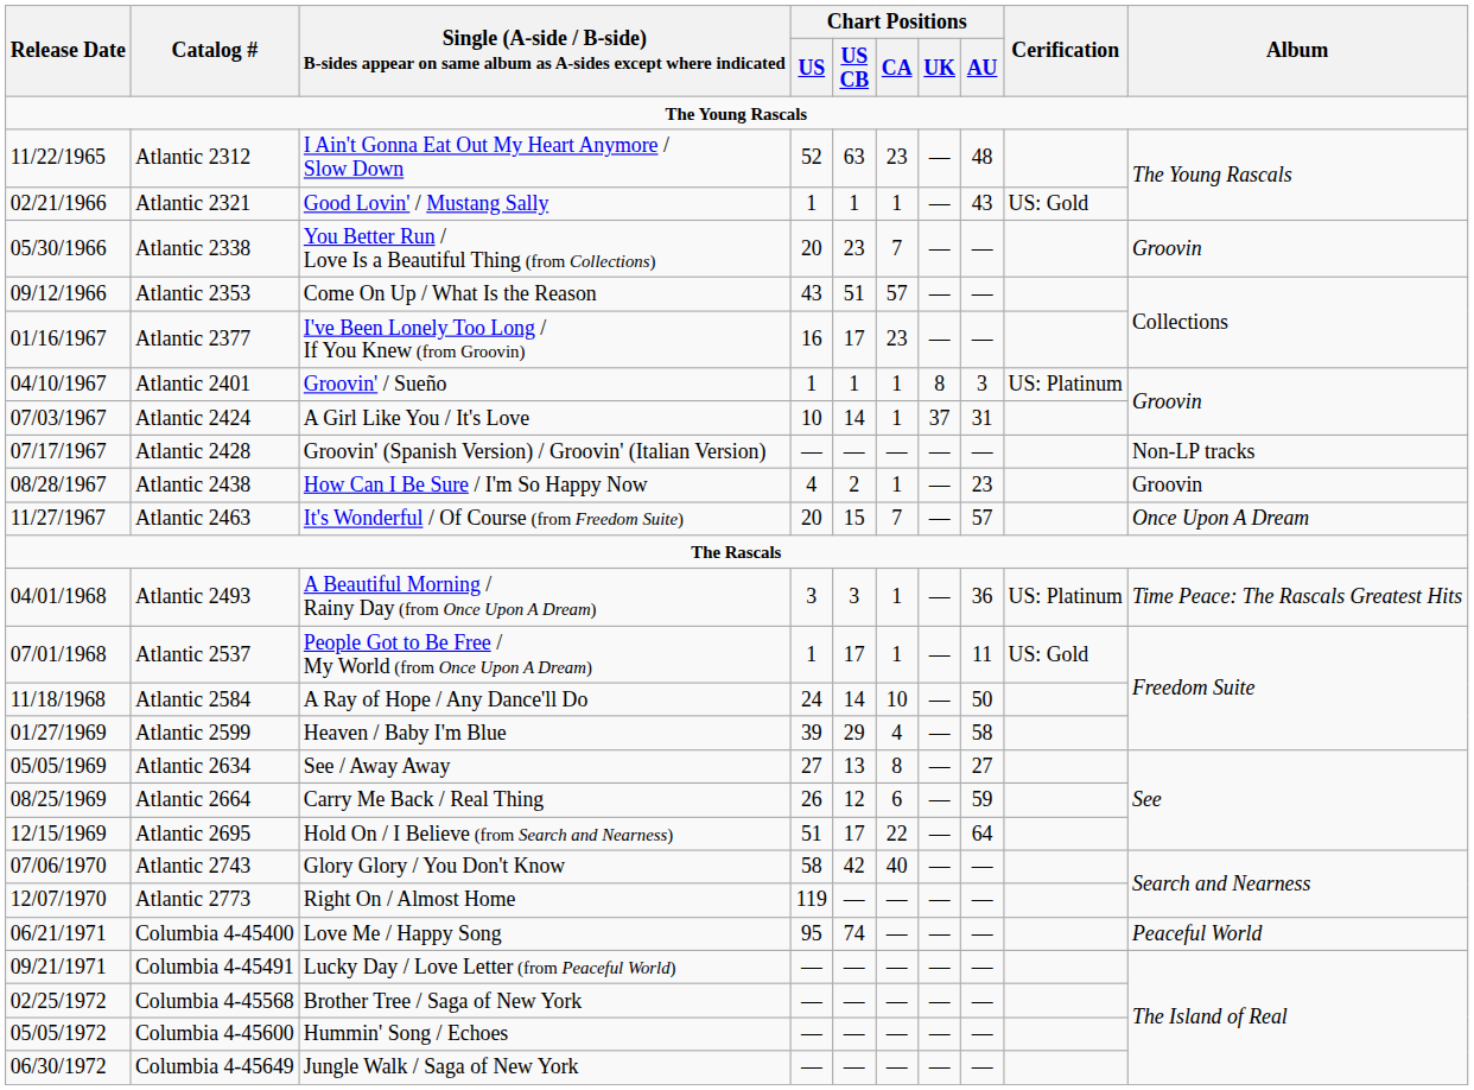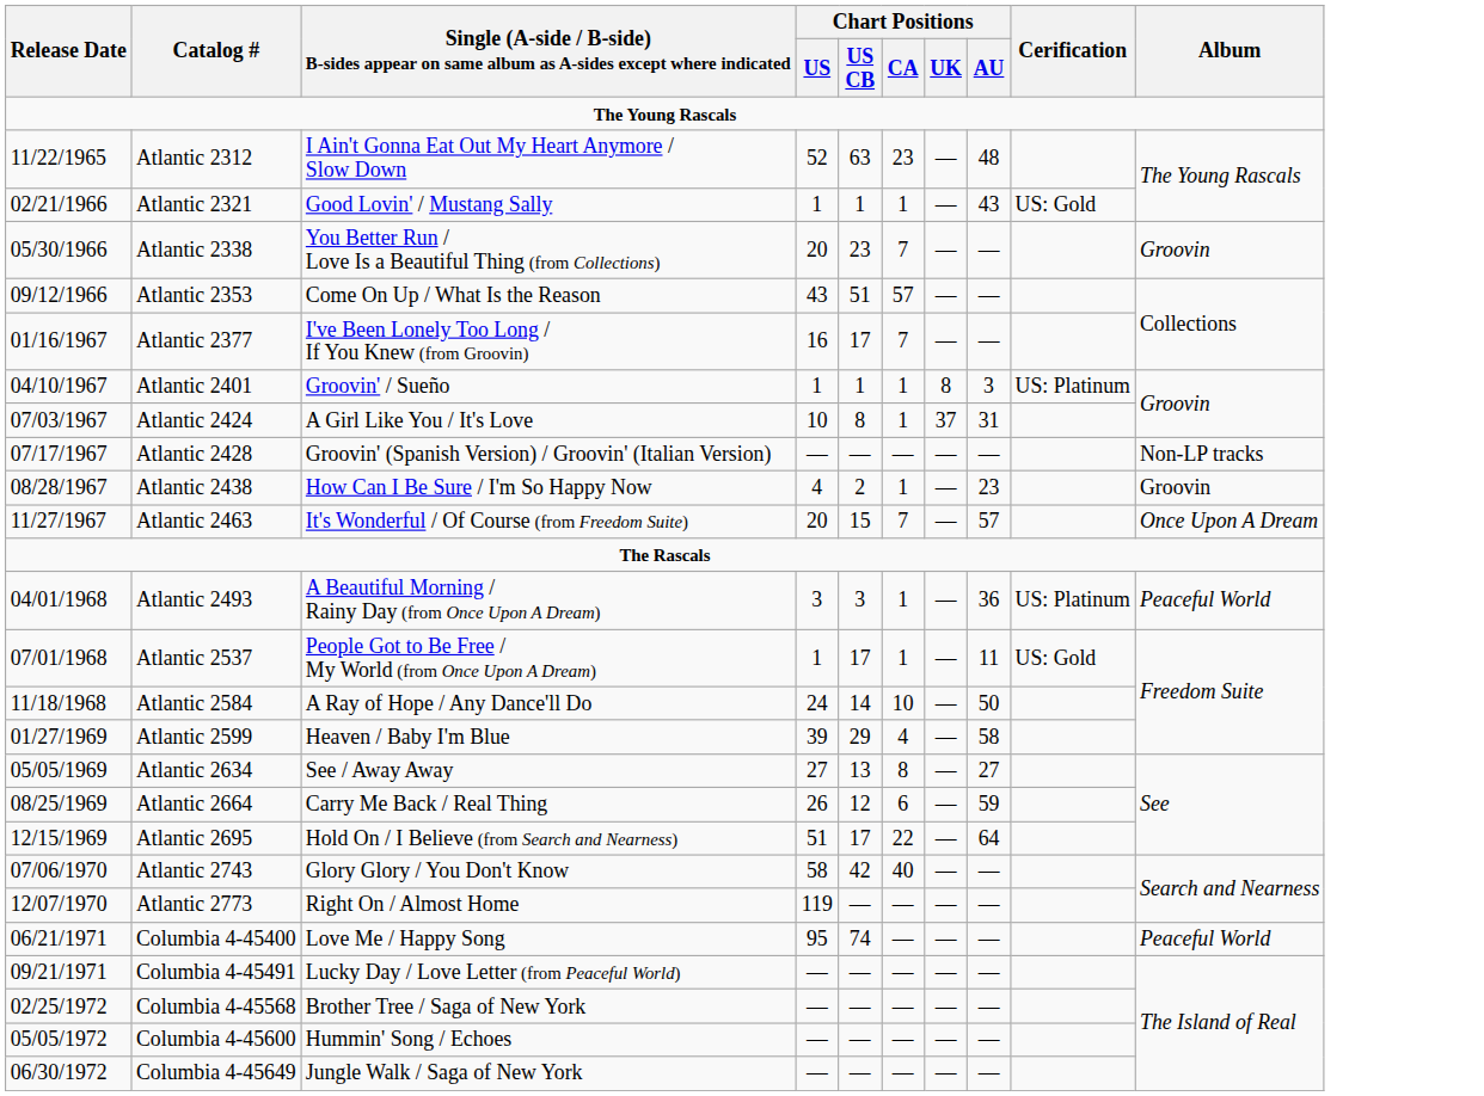 <table class="wikitable">
 <tr>
 <th rowspan="2">Release Date</th>
 <th rowspan="2">Catalog #</th>
 <th rowspan="2">Single (A-side / B-side)<br><small>B-sides appear on same album as A-sides except where indicated</small></th>
 <th colspan="5">Chart Positions</th>
 <th rowspan="2">Cerification</th>
 <th rowspan="2">Album</th>
 </tr>
 <tr>
 <th width="25"><a href='#'>US</a></th>
 <th width="25"><a href='#'>US<br>CB</a></th>
 <th width="25"><a href='#'>CA</a></th>
 <th width="25"><a href='#'>UK</a></th>
 <th width="25"><a href='#'>AU</a></th>
 </tr>
 <tr>
 <td colspan="10" align="center"><small><strong>The Young Rascals</strong></small></td>
 </tr>
 <tr>
 <td>11/22/1965</td>
 <td>Atlantic 2312</td>
 <td><a href='#'>I Ain't Gonna Eat Out My Heart Anymore</a> /<br> <a href='#'>Slow Down</a></td>
 <td style="text-align:center;">52</td>
 <td style="text-align:center;">63</td>
 <td style="text-align:center;">23</td>
 <td style="text-align:center;">—</td>
 <td style="text-align:center;">48</td>
 <td></td>
 <td rowspan="2"><em>The Young Rascals</em></td>
 </tr>
 <tr>
 <td>02/21/1966</td>
 <td>Atlantic 2321</td>
 <td><a href='#'>Good Lovin'</a> / <a href='#'>Mustang Sally</a></td>
 <td style="text-align:center;">1</td>
 <td style="text-align:center;">1</td>
 <td style="text-align:center;">1</td>
 <td style="text-align:center;">—</td>
 <td style="text-align:center;">43</td>
 <td>US: Gold</td>
 </tr>
 <tr>
 <td>05/30/1966</td>
 <td>Atlantic 2338</td>
 <td><a href='#'>You Better Run</a> /<br> Love Is a Beautiful Thing<small> (from <em>Collections</em>)</small></td>
 <td style="text-align:center;">20</td>
 <td style="text-align:center;">23</td>
 <td style="text-align:center;">7</td>
 <td style="text-align:center;">—</td>
 <td style="text-align:center;">—</td>
 <td></td>
 <td><em>Groovin<strong></td>
 </tr>
 <tr>
 <td>09/12/1966</td>
 <td>Atlantic 2353</td>
 <td>Come On Up / What Is the Reason</td>
 <td style="text-align:center;">43</td>
 <td style="text-align:center;">51</td>
 <td style="text-align:center;">57</td>
 <td style="text-align:center;">—</td>
 <td style="text-align:center;">—</td>
 <td></td>
 <td rowspan="2"></em>Collections<em></td>
 </tr>
 <tr>
 <td>01/16/1967</td>
 <td>Atlantic 2377</td>
 <td><a href='#'>I've Been Lonely Too Long</a> /<br> If You Knew<small> (from </em>Groovin</strong>)</small></td>
 <td style="text-align:center;">16</td>
 <td style="text-align:center;">17</td>
-<td style="text-align:center;">23</td>
+<td style="text-align:center;">7</td>
 <td style="text-align:center;">—</td>
 <td style="text-align:center;">—</td>
 <td></td>
 </tr>
 <tr>
 <td>04/10/1967</td>
 <td>Atlantic 2401</td>
 <td><a href='#'>Groovin'</a> / Sueño</td>
 <td style="text-align:center;">1</td>
 <td style="text-align:center;">1</td>
 <td style="text-align:center;">1</td>
 <td style="text-align:center;">8</td>
 <td style="text-align:center;">3</td>
 <td>US: Platinum</td>
 <td rowspan="2"><em>Groovin<strong></td>
 </tr>
 <tr>
 <td>07/03/1967</td>
 <td>Atlantic 2424</td>
 <td>A Girl Like You / It's Love</td>
 <td style="text-align:center;">10</td>
-<td style="text-align:center;">14</td>
+<td style="text-align:center;">8</td>
 <td style="text-align:center;">1</td>
 <td style="text-align:center;">37</td>
 <td style="text-align:center;">31</td>
 <td></td>
 </tr>
 <tr>
 <td>07/17/1967</td>
 <td>Atlantic 2428</td>
 <td>Groovin' (Spanish Version) / Groovin' (Italian Version)</td>
 <td style="text-align:center;">—</td>
 <td style="text-align:center;">—</td>
 <td style="text-align:center;">—</td>
 <td style="text-align:center;">—</td>
 <td style="text-align:center;">—</td>
 <td></td>
 <td>Non-LP tracks</td>
 </tr>
 <tr>
 <td>08/28/1967</td>
 <td>Atlantic 2438</td>
 <td><a href='#'>How Can I Be Sure</a> / I'm So Happy Now</td>
 <td style="text-align:center;">4</td>
 <td style="text-align:center;">2</td>
 <td style="text-align:center;">1</td>
 <td style="text-align:center;">—</td>
 <td style="text-align:center;">23</td>
 <td></td>
 <td></em>Groovin</strong></td>
 </tr>
 <tr>
 <td>11/27/1967</td>
 <td>Atlantic 2463</td>
 <td><a href='#'>It's Wonderful</a> / Of Course<small> (from <em>Freedom Suite</em>)</small></td>
 <td style="text-align:center;">20</td>
 <td style="text-align:center;">15</td>
 <td style="text-align:center;">7</td>
 <td style="text-align:center;">—</td>
 <td style="text-align:center;">57</td>
 <td></td>
 <td><em>Once Upon A Dream</em></td>
 </tr>
 <tr>
 <td colspan="10" align="center"><small><strong>The Rascals</strong></small></td>
 </tr>
 <tr>
 <td>04/01/1968</td>
 <td>Atlantic 2493</td>
 <td><a href='#'>A Beautiful Morning</a> /<br> Rainy Day<small> (from <em>Once Upon A Dream</em>)</small></td>
 <td style="text-align:center;">3</td>
 <td style="text-align:center;">3</td>
 <td style="text-align:center;">1</td>
 <td style="text-align:center;">—</td>
 <td style="text-align:center;">36</td>
 <td>US: Platinum</td>
-<td><em>Time Peace: The Rascals Greatest Hits</em></td>
+<td><em>Peaceful World</em></td>
 </tr>
 <tr>
 <td>07/01/1968</td>
 <td>Atlantic 2537</td>
 <td><a href='#'>People Got to Be Free</a> /<br> My World<small> (from <em>Once Upon A Dream</em>)</small></td>
 <td style="text-align:center;">1</td>
 <td style="text-align:center;">17</td>
 <td style="text-align:center;">1</td>
 <td style="text-align:center;">—</td>
 <td style="text-align:center;">11</td>
 <td>US: Gold</td>
 <td rowspan="3"><em>Freedom Suite</em></td>
 </tr>
 <tr>
 <td>11/18/1968</td>
 <td>Atlantic 2584</td>
 <td>A Ray of Hope / Any Dance'll Do</td>
 <td style="text-align:center;">24</td>
 <td style="text-align:center;">14</td>
 <td style="text-align:center;">10</td>
 <td style="text-align:center;">—</td>
 <td style="text-align:center;">50</td>
 <td></td>
 </tr>
 <tr>
 <td>01/27/1969</td>
 <td>Atlantic 2599</td>
 <td>Heaven / Baby I'm Blue</td>
 <td style="text-align:center;">39</td>
 <td style="text-align:center;">29</td>
 <td style="text-align:center;">4</td>
 <td style="text-align:center;">—</td>
 <td style="text-align:center;">58</td>
 <td></td>
 </tr>
 <tr>
 <td>05/05/1969</td>
 <td>Atlantic 2634</td>
 <td>See / Away Away</td>
 <td style="text-align:center;">27</td>
 <td style="text-align:center;">13</td>
 <td style="text-align:center;">8</td>
 <td style="text-align:center;">—</td>
 <td style="text-align:center;">27</td>
 <td></td>
 <td rowspan="3"><em>See</em></td>
 </tr>
 <tr>
 <td>08/25/1969</td>
 <td>Atlantic 2664</td>
 <td>Carry Me Back / Real Thing</td>
 <td style="text-align:center;">26</td>
 <td style="text-align:center;">12</td>
 <td style="text-align:center;">6</td>
 <td style="text-align:center;">—</td>
 <td style="text-align:center;">59</td>
 <td></td>
 </tr>
 <tr>
 <td>12/15/1969</td>
 <td>Atlantic 2695</td>
 <td>Hold On / I Believe<small> (from <em>Search and Nearness</em>)</small></td>
 <td style="text-align:center;">51</td>
 <td style="text-align:center;">17</td>
 <td style="text-align:center;">22</td>
 <td style="text-align:center;">—</td>
 <td style="text-align:center;">64</td>
 <td></td>
 </tr>
 <tr>
 <td>07/06/1970</td>
 <td>Atlantic 2743</td>
 <td>Glory Glory / You Don't Know</td>
 <td style="text-align:center;">58</td>
 <td style="text-align:center;">42</td>
 <td style="text-align:center;">40</td>
 <td style="text-align:center;">—</td>
 <td style="text-align:center;">—</td>
 <td></td>
 <td rowspan="2"><em>Search and Nearness</em></td>
 </tr>
 <tr>
 <td>12/07/1970</td>
 <td>Atlantic 2773</td>
 <td>Right On / Almost Home</td>
 <td style="text-align:center;">119</td>
 <td style="text-align:center;">—</td>
 <td style="text-align:center;">—</td>
 <td style="text-align:center;">—</td>
 <td style="text-align:center;">—</td>
 <td></td>
 </tr>
 <tr>
 <td>06/21/1971</td>
 <td>Columbia 4-45400</td>
 <td>Love Me / Happy Song</td>
 <td style="text-align:center;">95</td>
 <td style="text-align:center;">74</td>
 <td style="text-align:center;">—</td>
 <td style="text-align:center;">—</td>
 <td style="text-align:center;">—</td>
 <td></td>
 <td><em>Peaceful World</em></td>
 </tr>
 <tr>
 <td>09/21/1971</td>
 <td>Columbia 4-45491</td>
 <td>Lucky Day / Love Letter<small> (from <em>Peaceful World</em>)</small></td>
 <td style="text-align:center;">—</td>
 <td style="text-align:center;">—</td>
 <td style="text-align:center;">—</td>
 <td style="text-align:center;">—</td>
 <td style="text-align:center;">—</td>
 <td></td>
 <td rowspan="4"><em>The Island of Real</em></td>
 </tr>
 <tr>
 <td>02/25/1972</td>
 <td>Columbia 4-45568</td>
 <td>Brother Tree / Saga of New York</td>
 <td style="text-align:center;">—</td>
 <td style="text-align:center;">—</td>
 <td style="text-align:center;">—</td>
 <td style="text-align:center;">—</td>
 <td style="text-align:center;">—</td>
 <td></td>
 </tr>
 <tr>
 <td>05/05/1972</td>
 <td>Columbia 4-45600</td>
 <td>Hummin' Song / Echoes</td>
 <td style="text-align:center;">—</td>
 <td style="text-align:center;">—</td>
 <td style="text-align:center;">—</td>
 <td style="text-align:center;">—</td>
 <td style="text-align:center;">—</td>
 <td></td>
 </tr>
 <tr>
 <td>06/30/1972</td>
 <td>Columbia 4-45649</td>
 <td>Jungle Walk / Saga of New York</td>
 <td style="text-align:center;">—</td>
 <td style="text-align:center;">—</td>
 <td style="text-align:center;">—</td>
 <td style="text-align:center;">—</td>
 <td style="text-align:center;">—</td>
 <td></td>
 </tr>
 </table>
